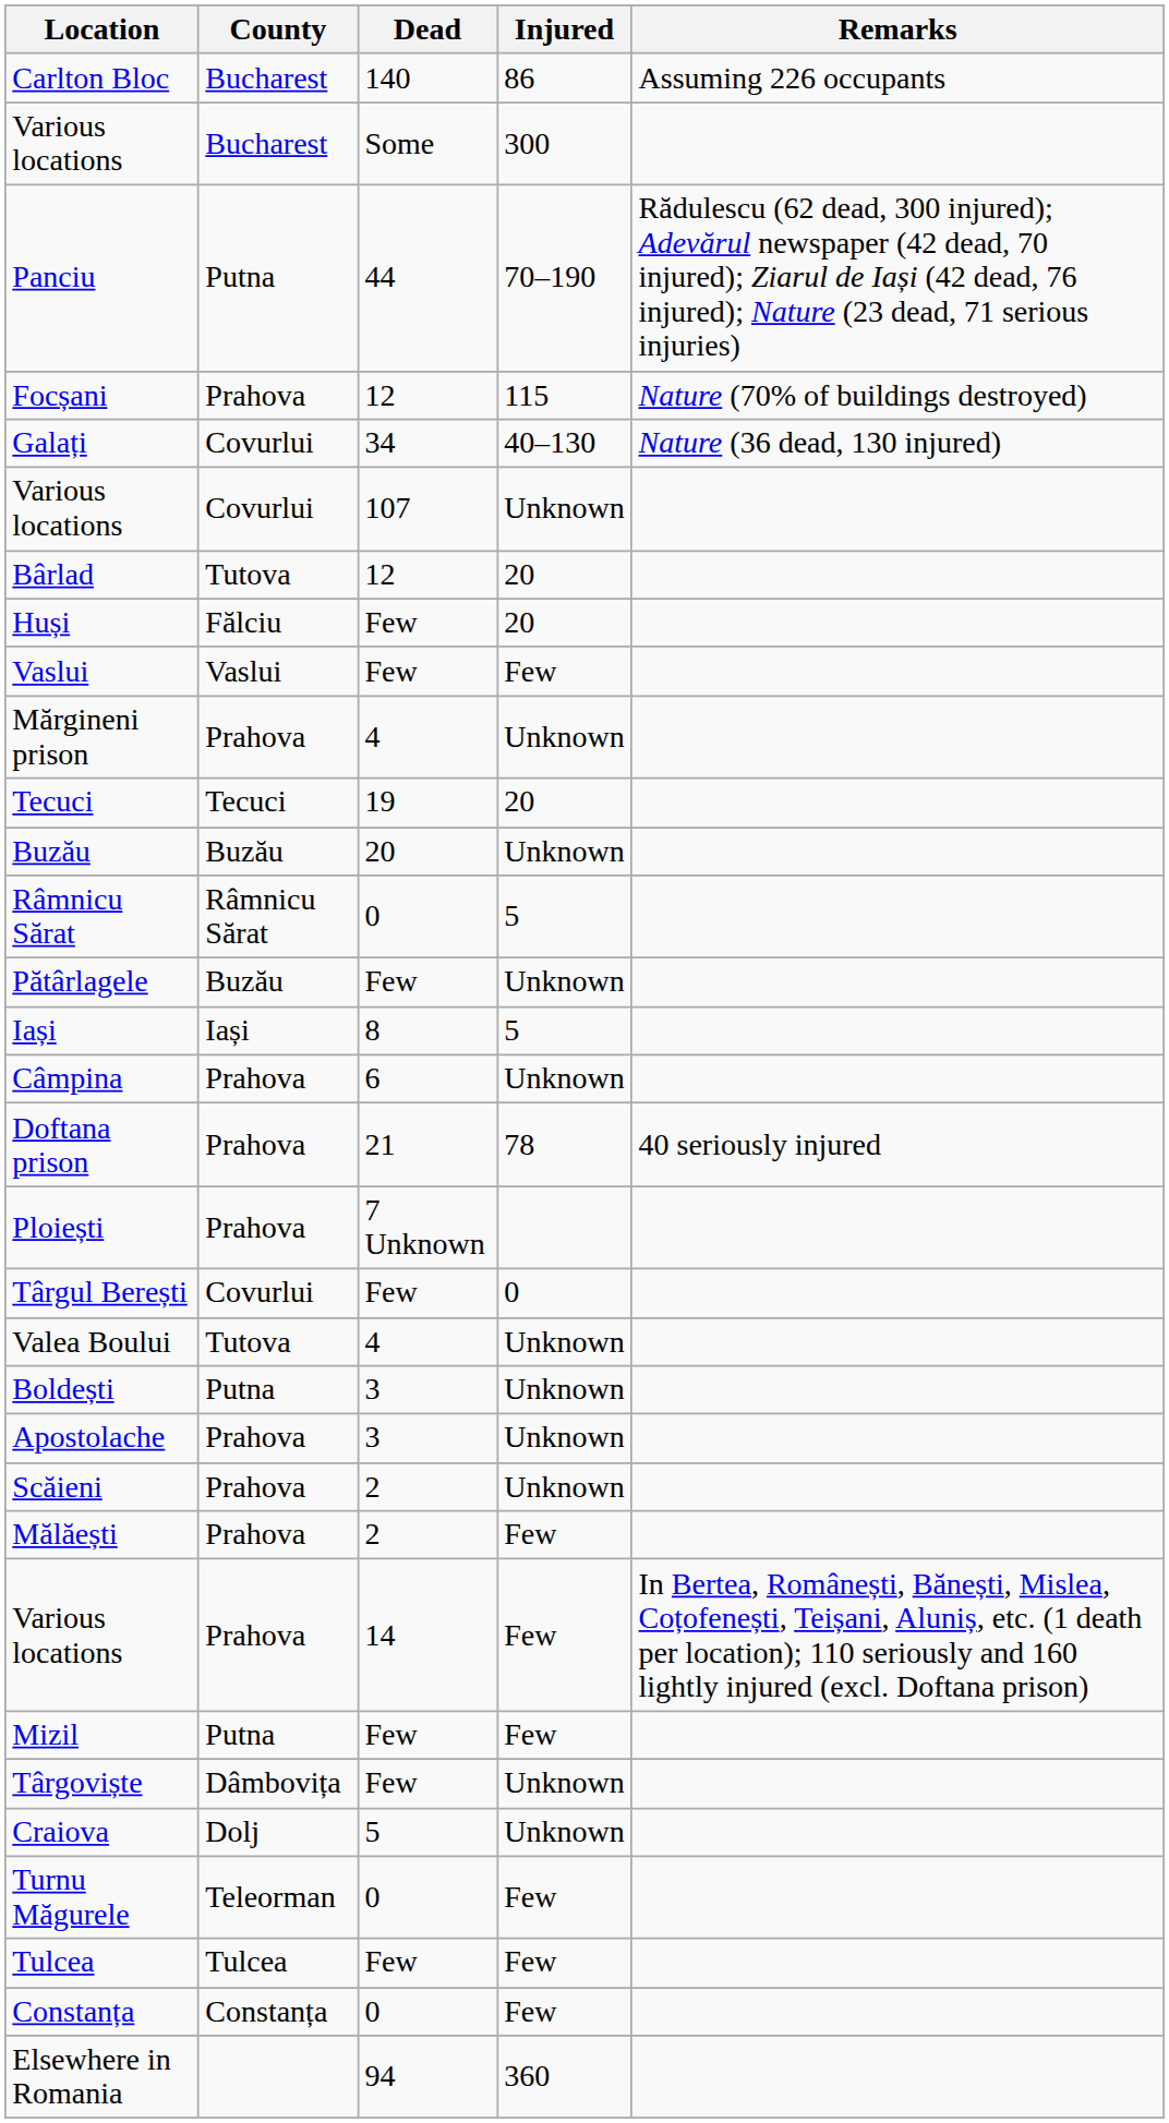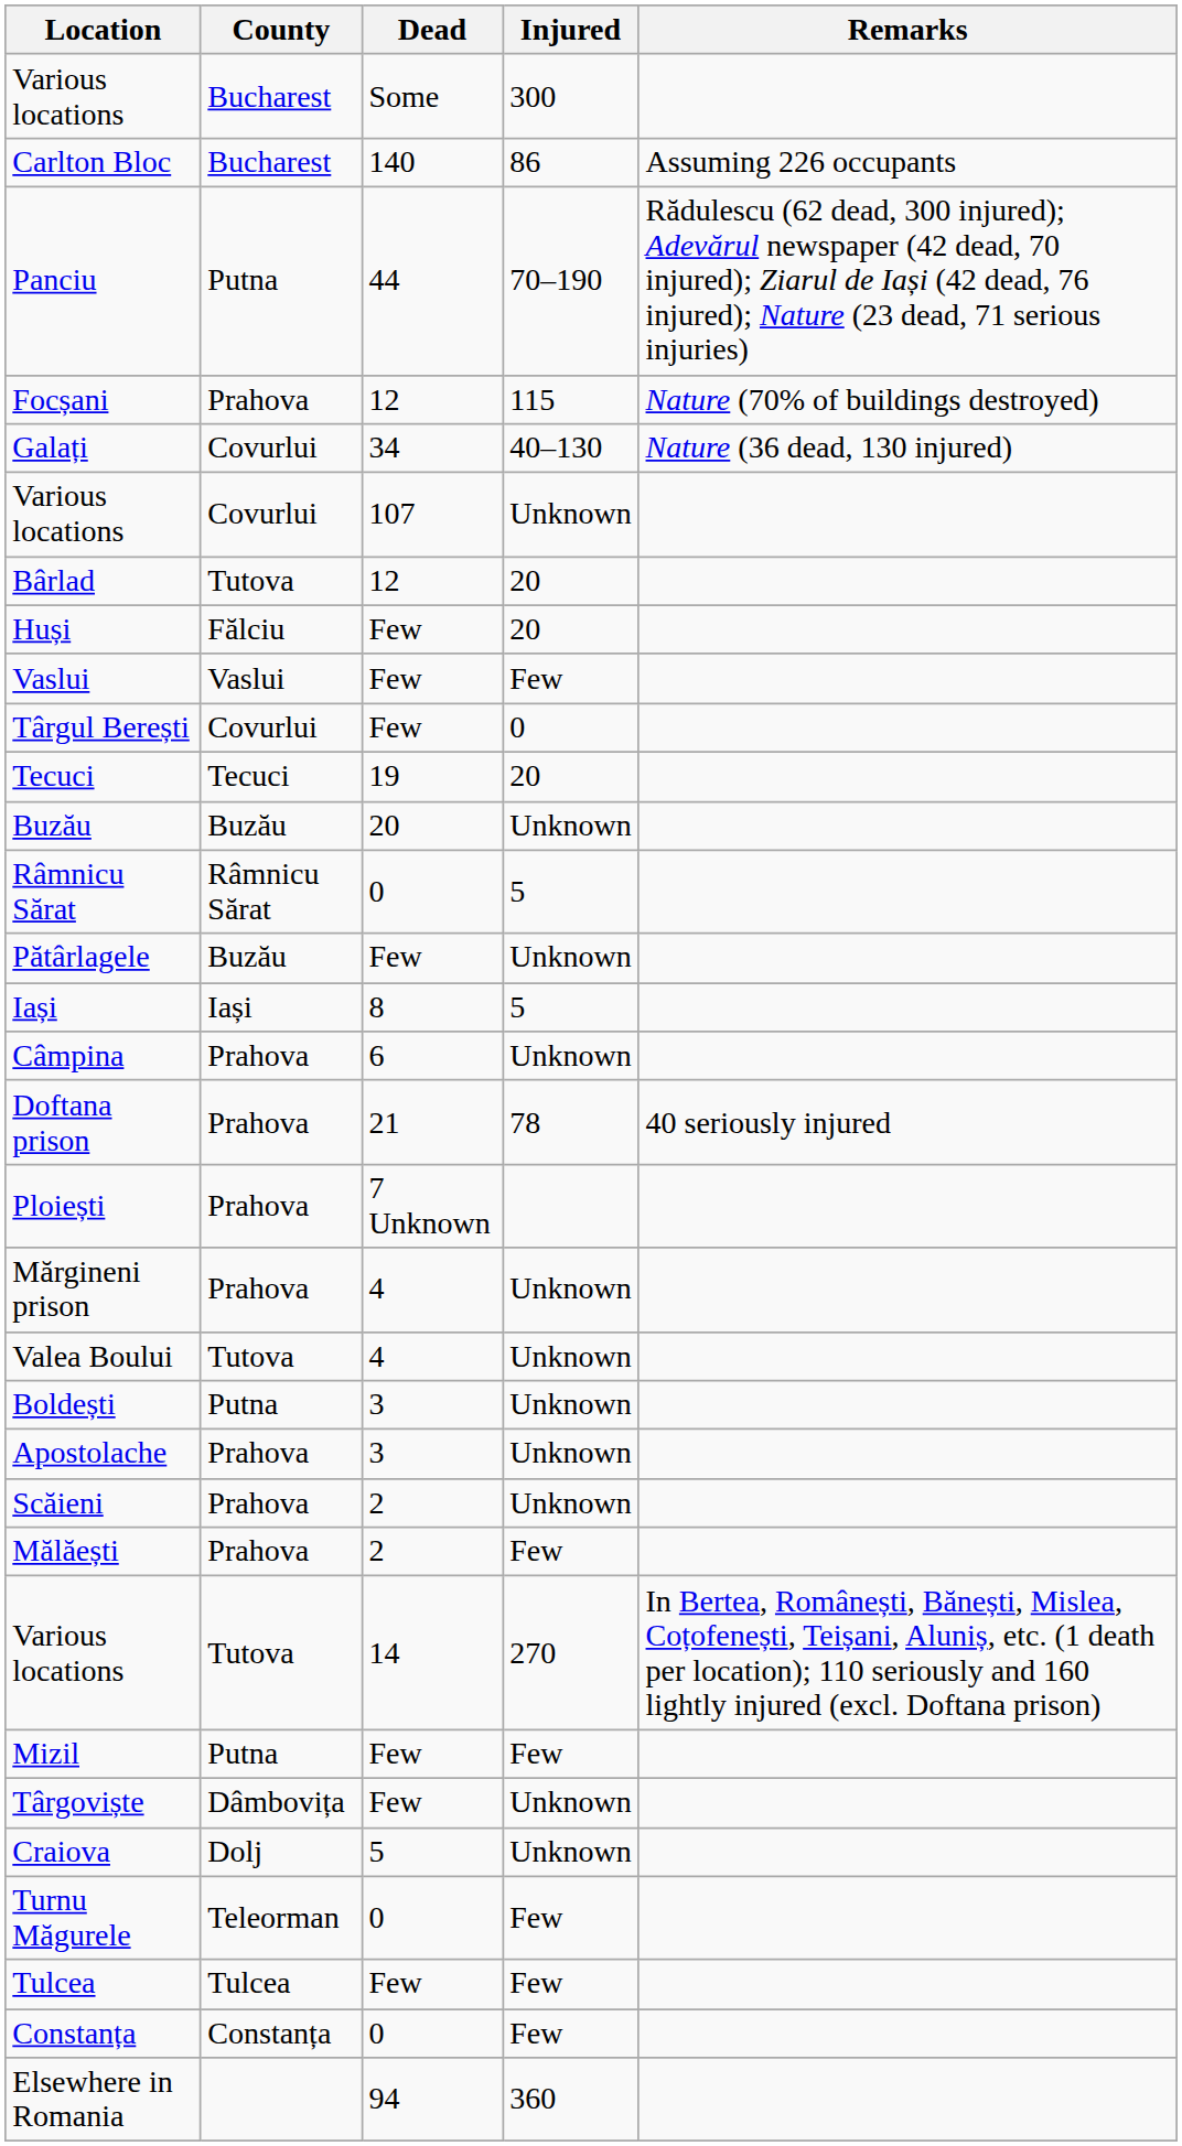 <table class=wikitable sortable>
 <tr>
 <th>Location</th>
 <th>County</th>
 <th>Dead</th>
 <th>Injured</th>
 <th>Remarks</th>
 </tr>
 <tr>
+<td>Various locations</td>
+<td><a href='#'>Bucharest</a></td>
+<td>Some</td>
+<td>300</td>
+<td></td>
+</tr>
+<tr>
 <td><a href='#'>Carlton Bloc</a></td>
 <td><a href='#'>Bucharest</a></td>
 <td>140</td>
 <td>86</td>
 <td>Assuming 226 occupants</td>
-</tr>
-<tr>
-<td>Various locations</td>
-<td><a href='#'>Bucharest</a></td>
-<td>Some</td>
-<td>300</td>
-<td></td>
 </tr>
 <tr>
 <td><a href='#'>Panciu</a></td>
 <td>Putna</td>
 <td>44</td>
 <td>70–190</td>
 <td>Rădulescu (62 dead, 300 injured); <em><a href='#'>Adevărul</a></em> newspaper (42 dead, 70 injured); <em>Ziarul de Iași</em> (42 dead, 76 injured); <em><a href='#'>Nature</a></em> (23 dead, 71 serious injuries)</td>
 </tr>
 <tr>
 <td><a href='#'>Focșani</a></td>
 <td>Prahova</td>
 <td>12</td>
 <td>115</td>
 <td><em><a href='#'>Nature</a></em> (70% of buildings destroyed)</td>
 </tr>
 <tr>
 <td><a href='#'>Galați</a></td>
 <td>Covurlui</td>
 <td>34</td>
 <td>40–130</td>
 <td><em><a href='#'>Nature</a></em> (36 dead, 130 injured)</td>
 </tr>
 <tr>
 <td>Various locations</td>
 <td>Covurlui</td>
 <td>107</td>
 <td>Unknown</td>
 <td></td>
 </tr>
 <tr>
 <td><a href='#'>Bârlad</a></td>
 <td>Tutova</td>
 <td>12</td>
 <td>20</td>
 <td></td>
 </tr>
 <tr>
 <td><a href='#'>Huși</a></td>
 <td>Fălciu</td>
 <td>Few</td>
 <td>20</td>
 <td></td>
 </tr>
 <tr>
 <td><a href='#'>Vaslui</a></td>
 <td>Vaslui</td>
 <td>Few</td>
 <td>Few</td>
 <td></td>
 </tr>
 <tr>
-<td>Mărgineni prison</td>
-<td>Prahova</td>
-<td>4</td>
-<td>Unknown</td>
+<td><a href='#'>Târgul Berești</a></td>
+<td>Covurlui</td>
+<td>Few</td>
+<td>0</td>
 <td></td>
 </tr>
 <tr>
 <td><a href='#'>Tecuci</a></td>
 <td>Tecuci</td>
 <td>19</td>
 <td>20</td>
 <td></td>
 </tr>
 <tr>
 <td><a href='#'>Buzău</a></td>
 <td>Buzău</td>
 <td>20</td>
 <td>Unknown</td>
 <td></td>
 </tr>
 <tr>
 <td><a href='#'>Râmnicu Sărat</a></td>
 <td>Râmnicu Sărat</td>
 <td>0</td>
 <td>5</td>
 <td></td>
 </tr>
 <tr>
 <td><a href='#'>Pătârlagele</a></td>
 <td>Buzău</td>
 <td>Few</td>
 <td>Unknown</td>
 <td></td>
 </tr>
 <tr>
 <td><a href='#'>Iași</a></td>
 <td>Iași</td>
 <td>8</td>
 <td>5</td>
 <td></td>
 </tr>
 <tr>
 <td><a href='#'>Câmpina</a></td>
 <td>Prahova</td>
 <td>6</td>
 <td>Unknown</td>
 <td></td>
 </tr>
 <tr>
 <td><a href='#'>Doftana prison</a></td>
 <td>Prahova</td>
 <td>21</td>
 <td>78</td>
 <td>40 seriously injured</td>
 </tr>
 <tr>
 <td><a href='#'>Ploiești</a></td>
 <td>Prahova</td>
 <td>7 Unknown</td>
 <td></td>
 </tr>
 <tr>
-<td><a href='#'>Târgul Berești</a></td>
-<td>Covurlui</td>
-<td>Few</td>
-<td>0</td>
+<td>Mărgineni prison</td>
+<td>Prahova</td>
+<td>4</td>
+<td>Unknown</td>
 <td></td>
 </tr>
 <tr>
 <td>Valea Boului</td>
 <td>Tutova</td>
 <td>4</td>
 <td>Unknown</td>
 <td></td>
 </tr>
 <tr>
 <td><a href='#'>Boldești</a></td>
 <td>Putna</td>
 <td>3</td>
 <td>Unknown</td>
 <td></td>
 </tr>
 <tr>
 <td><a href='#'>Apostolache</a></td>
 <td>Prahova</td>
 <td>3</td>
 <td>Unknown</td>
 <td></td>
 </tr>
 <tr>
 <td><a href='#'>Scăieni</a></td>
 <td>Prahova</td>
 <td>2</td>
 <td>Unknown</td>
 <td></td>
 </tr>
 <tr>
 <td><a href='#'>Mălăești</a></td>
 <td>Prahova</td>
 <td>2</td>
 <td>Few</td>
 <td></td>
 </tr>
 <tr>
 <td>Various locations</td>
-<td>Prahova</td>
+<td>Tutova</td>
 <td>14</td>
-<td>Few</td>
+<td>270</td>
 <td>In <a href='#'>Bertea</a>, <a href='#'>Românești</a>, <a href='#'>Bănești</a>, <a href='#'>Mislea</a>, <a href='#'>Coțofenești</a>, <a href='#'>Teișani</a>, <a href='#'>Aluniș</a>, etc. (1 death per location); 110 seriously and 160 lightly injured (excl. Doftana prison)</td>
 </tr>
 <tr>
 <td><a href='#'>Mizil</a></td>
 <td>Putna</td>
 <td>Few</td>
 <td>Few</td>
 <td></td>
 </tr>
 <tr>
 <td><a href='#'>Târgoviște</a></td>
 <td>Dâmbovița</td>
 <td>Few</td>
 <td>Unknown</td>
 <td></td>
 </tr>
 <tr>
 <td><a href='#'>Craiova</a></td>
 <td>Dolj</td>
 <td>5</td>
 <td>Unknown</td>
 <td></td>
 </tr>
 <tr>
 <td><a href='#'>Turnu Măgurele</a></td>
 <td>Teleorman</td>
 <td>0</td>
 <td>Few</td>
 <td></td>
 </tr>
 <tr>
 <td><a href='#'>Tulcea</a></td>
 <td>Tulcea</td>
 <td>Few</td>
 <td>Few</td>
 <td></td>
 </tr>
 <tr>
 <td><a href='#'>Constanța</a></td>
 <td>Constanța</td>
 <td>0</td>
 <td>Few</td>
 <td></td>
 </tr>
 <tr>
 <td>Elsewhere in Romania</td>
 <td></td>
 <td>94</td>
 <td>360</td>
 <td></td>
 </tr>
 </table>
